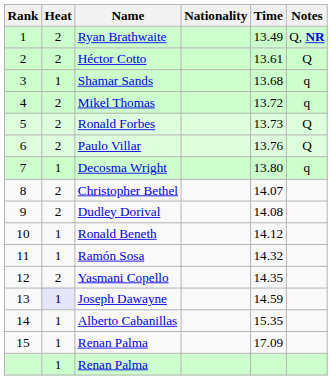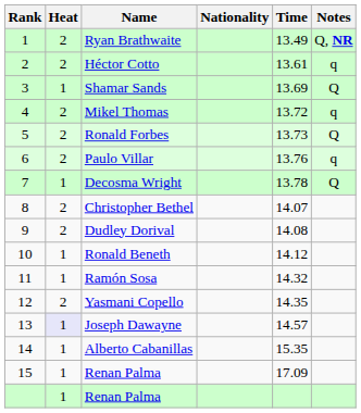 <table class="wikitable sortable" style="text-align:center; font-size:95%">
 <tr>
 <th>Rank</th>
 <th>Heat</th>
 <th>Name</th>
 <th>Nationality</th>
 <th>Time</th>
 <th>Notes</th>
 </tr>
 <tr bgcolor=ccffcc>
 <td>1</td>
 <td>2</td>
 <td align=left><a href='#'>Ryan Brathwaite</a></td>
 <td align=left></td>
 <td>13.49</td>
 <td>Q, <strong><a href='#'>NR</a></strong></td>
 </tr>
 <tr bgcolor=ccffcc>
 <td>2</td>
 <td>2</td>
 <td align=left><a href='#'>Héctor Cotto</a></td>
 <td align=left></td>
 <td>13.61</td>
-<td>Q</td>
+<td>q</td>
 </tr>
 <tr bgcolor=ccffcc>
 <td>3</td>
 <td>1</td>
 <td align=left><a href='#'>Shamar Sands</a></td>
 <td align=left></td>
-<td>13.68</td>
-<td>q</td>
+<td>13.69</td>
+<td>Q</td>
 </tr>
 <tr bgcolor=ccffcc>
 <td>4</td>
 <td>2</td>
 <td align=left><a href='#'>Mikel Thomas</a></td>
 <td align=left></td>
 <td>13.72</td>
 <td>q</td>
 </tr>
 <tr bgcolor=ddffdd>
 <td>5</td>
 <td>2</td>
 <td align=left><a href='#'>Ronald Forbes</a></td>
 <td align=left></td>
 <td>13.73</td>
 <td>Q</td>
 </tr>
 <tr bgcolor=ddffdd>
 <td>6</td>
 <td>2</td>
 <td align=left><a href='#'>Paulo Villar</a></td>
 <td align=left></td>
 <td>13.76</td>
-<td>Q</td>
+<td>q</td>
 </tr>
 <tr bgcolor=ccffcc>
 <td>7</td>
 <td>1</td>
 <td align=left><a href='#'>Decosma Wright</a></td>
 <td align=left></td>
-<td>13.80</td>
-<td>q</td>
+<td>13.78</td>
+<td>Q</td>
 </tr>
 <tr>
 <td>8</td>
 <td>2</td>
 <td align=left><a href='#'>Christopher Bethel</a></td>
 <td align=left></td>
 <td>14.07</td>
 <td></td>
 </tr>
 <tr>
 <td>9</td>
 <td>2</td>
 <td align=left><a href='#'>Dudley Dorival</a></td>
 <td align=left></td>
 <td>14.08</td>
 <td></td>
 </tr>
 <tr>
 <td>10</td>
 <td>1</td>
 <td align=left><a href='#'>Ronald Beneth</a></td>
 <td align=left></td>
 <td>14.12</td>
 <td></td>
 </tr>
 <tr>
 <td>11</td>
 <td>1</td>
 <td align=left><a href='#'>Ramón Sosa</a></td>
 <td align=left></td>
 <td>14.32</td>
 <td></td>
 </tr>
 <tr>
 <td>12</td>
 <td>2</td>
 <td align=left><a href='#'>Yasmani Copello</a></td>
 <td align=left></td>
 <td>14.35</td>
 <td></td>
 </tr>
 <tr>
 <td>13</td>
 <td style="background: lavender;">1</td>
 <td align=left><a href='#'>Joseph Dawayne</a></td>
 <td align=left></td>
-<td>14.59</td>
+<td>14.57</td>
 <td></td>
 </tr>
 <tr>
 <td>14</td>
 <td>1</td>
 <td align=left><a href='#'>Alberto Cabanillas</a></td>
 <td align=left></td>
 <td>15.35</td>
 <td></td>
 </tr>
 <tr>
 <td>15</td>
 <td>1</td>
 <td align=left><a href='#'>Renan Palma</a></td>
 <td align=left></td>
 <td>17.09</td>
 <td></td>
 </tr>
 <tr bgcolor=ccffcc>
 <td></td>
 <td>1</td>
 <td align=left><a href='#'>Renan Palma</a></td>
 <td align=left></td>
 <td></td>
 <td></td>
 </tr>
 </table>
